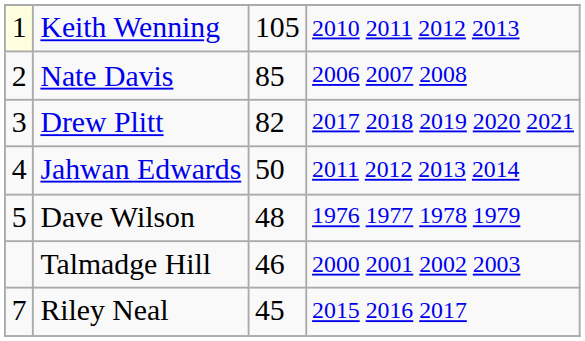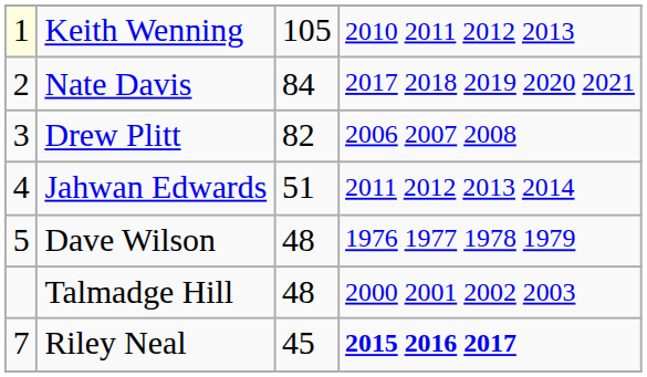 <table class="wikitable">
 <tr>
 </tr>
 <tr>
 <td style="background: lightyellow;">1</td>
 <td><a href='#'>Keith Wenning</a></td>
 <td><abbr>105</abbr></td>
 <td style="font-size:80%;"><a href='#'>2010</a> <a href='#'>2011</a> <a href='#'>2012</a> <a href='#'>2013</a></td>
 </tr>
 <tr>
 <td>2</td>
 <td><a href='#'>Nate Davis</a></td>
-<td><abbr>85</abbr></td>
-<td style="font-size:80%;"><a href='#'>2006</a> <a href='#'>2007</a> <a href='#'>2008</a></td>
+<td><abbr>84</abbr></td>
+<td style="font-size:80%;"><a href='#'>2017</a> <a href='#'>2018</a> <a href='#'>2019</a> <a href='#'>2020</a> <a href='#'>2021</a></td>
 </tr>
 <tr>
 <td>3</td>
 <td><a href='#'>Drew Plitt</a></td>
 <td><abbr>82</abbr></td>
-<td style="font-size:80%;"><a href='#'>2017</a> <a href='#'>2018</a> <a href='#'>2019</a> <a href='#'>2020</a> <a href='#'>2021</a></td>
+<td style="font-size:80%;"><a href='#'>2006</a> <a href='#'>2007</a> <a href='#'>2008</a></td>
 </tr>
 <tr>
 <td>4</td>
 <td><a href='#'>Jahwan Edwards</a></td>
-<td><abbr>50</abbr></td>
+<td><abbr>51</abbr></td>
 <td style="font-size:80%;"><a href='#'>2011</a> <a href='#'>2012</a> <a href='#'>2013</a> <a href='#'>2014</a></td>
 </tr>
 <tr>
 <td>5</td>
 <td>Dave Wilson</td>
 <td><abbr>48</abbr></td>
 <td style="font-size:80%;"><a href='#'>1976</a> <a href='#'>1977</a> <a href='#'>1978</a> <a href='#'>1979</a></td>
 </tr>
 <tr>
 <td></td>
 <td>Talmadge Hill</td>
-<td><abbr>46</abbr></td>
+<td><abbr>48</abbr></td>
 <td style="font-size:80%;"><a href='#'>2000</a> <a href='#'>2001</a> <a href='#'>2002</a> <a href='#'>2003</a></td>
 </tr>
 <tr>
 <td>7</td>
 <td>Riley Neal</td>
 <td><abbr>45</abbr></td>
-<td style="font-size:80%;"><a href='#'>2015</a> <a href='#'>2016</a> <a href='#'>2017</a></td>
+<td style="font-size:80%;"><strong><a href='#'>2015</a> <a href='#'>2016</a> <a href='#'>2017</a></strong></td>
 </tr>
 </table>
